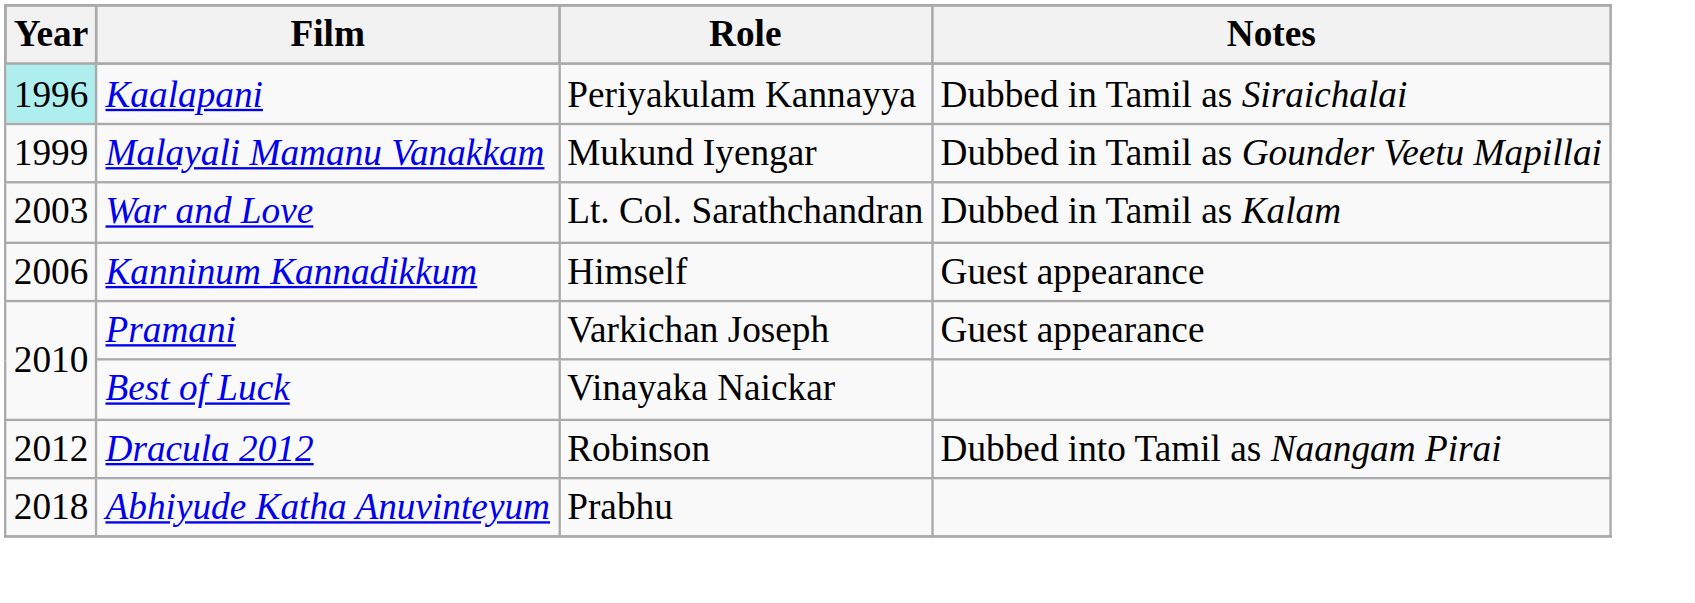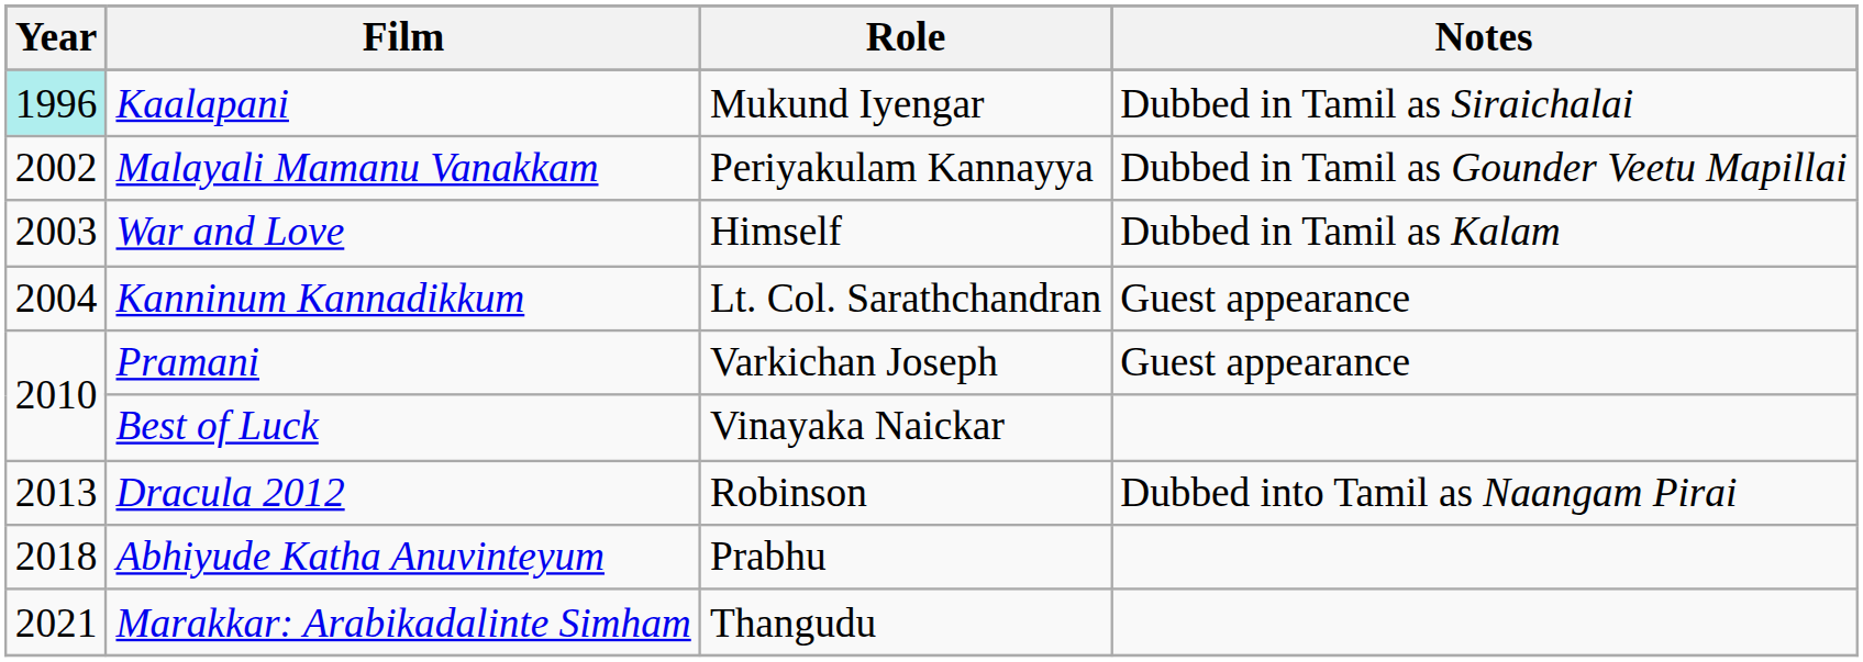 <table class="wikitable sortable">
 <tr style="background:#000;">
 <th scope="col">Year</th>
 <th scope="col">Film</th>
 <th scope="col">Role</th>
 <th class="unsortable" scope="col">Notes</th>
 </tr>
 <tr>
 <td style="background: paleturquoise;">1996</td>
 <td><em><a href='#'>Kaalapani</a></em></td>
-<td>Periyakulam Kannayya</td>
+<td>Mukund Iyengar</td>
 <td>Dubbed in Tamil as <em>Siraichalai</em></td>
 </tr>
 <tr>
-<td>1999</td>
+<td>2002</td>
 <td><em><a href='#'>Malayali Mamanu Vanakkam</a></em></td>
-<td>Mukund Iyengar</td>
+<td>Periyakulam Kannayya</td>
 <td>Dubbed in Tamil as <em>Gounder Veetu Mapillai</em></td>
 </tr>
 <tr>
 <td>2003</td>
 <td><em><a href='#'>War and Love</a></em></td>
-<td>Lt. Col. Sarathchandran</td>
+<td>Himself</td>
 <td>Dubbed in Tamil as <em>Kalam</em></td>
 </tr>
 <tr>
-<td>2006</td>
+<td>2004</td>
 <td><em><a href='#'>Kanninum Kannadikkum</a></em></td>
-<td>Himself</td>
+<td>Lt. Col. Sarathchandran</td>
 <td>Guest appearance</td>
 </tr>
 <tr>
 <td rowspan="2">2010</td>
 <td><em><a href='#'>Pramani</a></em></td>
 <td>Varkichan Joseph</td>
 <td>Guest appearance</td>
 </tr>
 <tr>
 <td><em><a href='#'>Best of Luck</a></em></td>
 <td>Vinayaka Naickar</td>
 <td></td>
 </tr>
 <tr>
-<td>2012</td>
+<td>2013</td>
 <td><em><a href='#'>Dracula 2012</a></em></td>
 <td>Robinson</td>
 <td>Dubbed into Tamil as <em>Naangam Pirai</em></td>
 </tr>
 <tr>
 <td>2018</td>
 <td><em><a href='#'>Abhiyude Katha Anuvinteyum</a></em></td>
 <td>Prabhu</td>
 <td></td>
 </tr>
 <tr>
+<td>2021</td>
+<td><em><a href='#'>Marakkar: Arabikadalinte Simham</a></em></td>
+<td>Thangudu</td>
+<td></td>
+</tr>
+<tr>
 </tr>
 </table>
